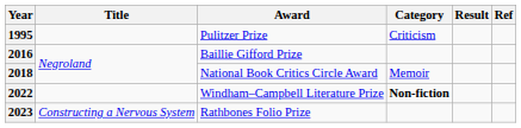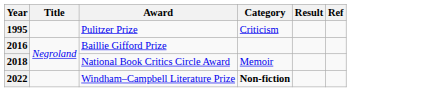 <table class="wikitable sortable">
 <tr>
 <th>Year</th>
 <th>Title</th>
 <th>Award</th>
 <th>Category</th>
 <th>Result</th>
 <th>Ref</th>
 </tr>
 <tr>
 <th>1995</th>
 <td></td>
 <td><a href='#'>Pulitzer Prize</a></td>
 <td><a href='#'>Criticism</a></td>
 <td></td>
 <td></td>
 </tr>
 <tr>
 <th>2016</th>
 <td rowspan="2"><em><a href='#'>Negroland</a></em></td>
 <td><a href='#'>Baillie Gifford Prize</a></td>
 <td></td>
 <td></td>
 <td></td>
 </tr>
 <tr>
 <th>2018</th>
 <td><a href='#'>National Book Critics Circle Award</a></td>
 <td><a href='#'>Memoir</a></td>
 <td></td>
 <td></td>
 </tr>
 <tr>
 <th>2022</th>
 <td></td>
 <td><a href='#'>Windham–Campbell Literature Prize</a></td>
 <td><strong>Non-fiction</strong></td>
 <td></td>
 <td></td>
 </tr>
-<tr>
-<th>2023</th>
-<td><em><a href='#'>Constructing a Nervous System</a></em></td>
-<td><a href='#'>Rathbones Folio Prize</a></td>
-<td></td>
-<td></td>
-<td></td>
-</tr>
 </table>
